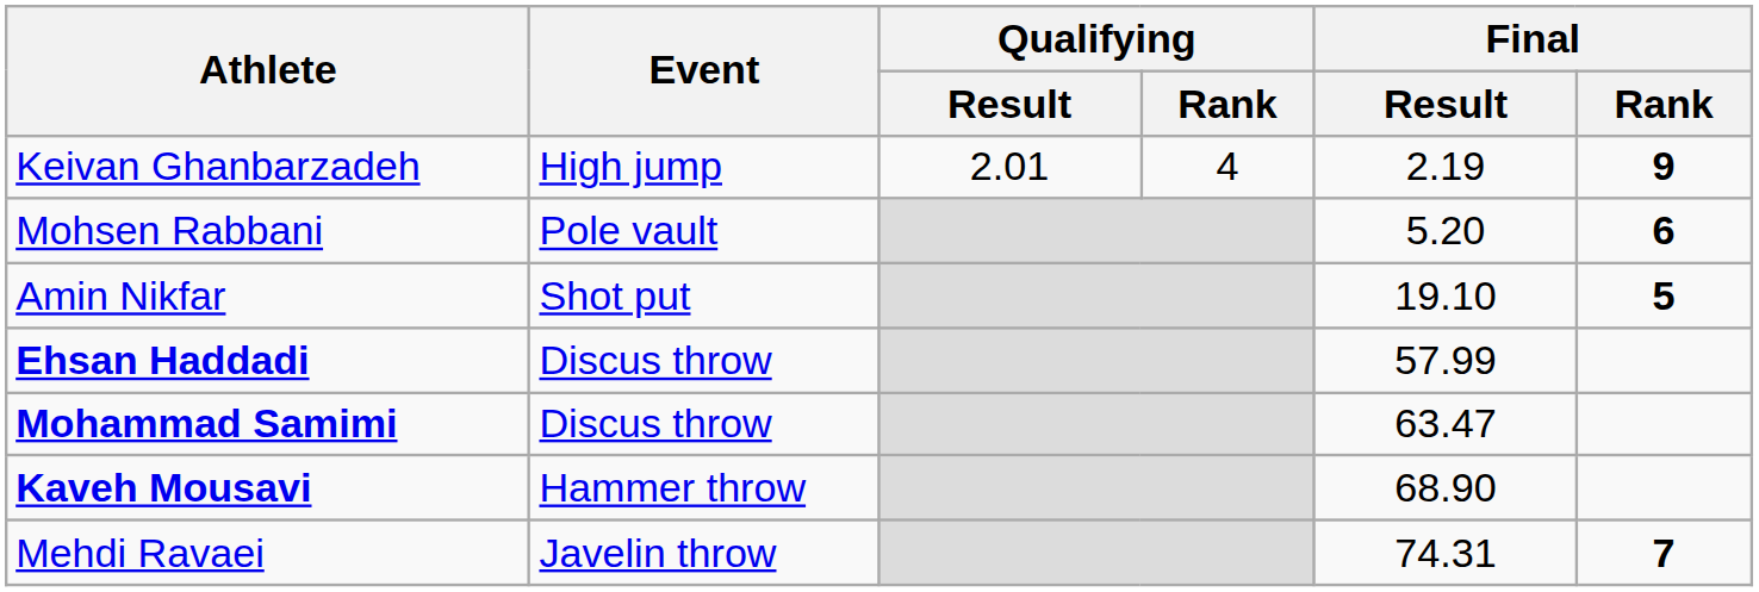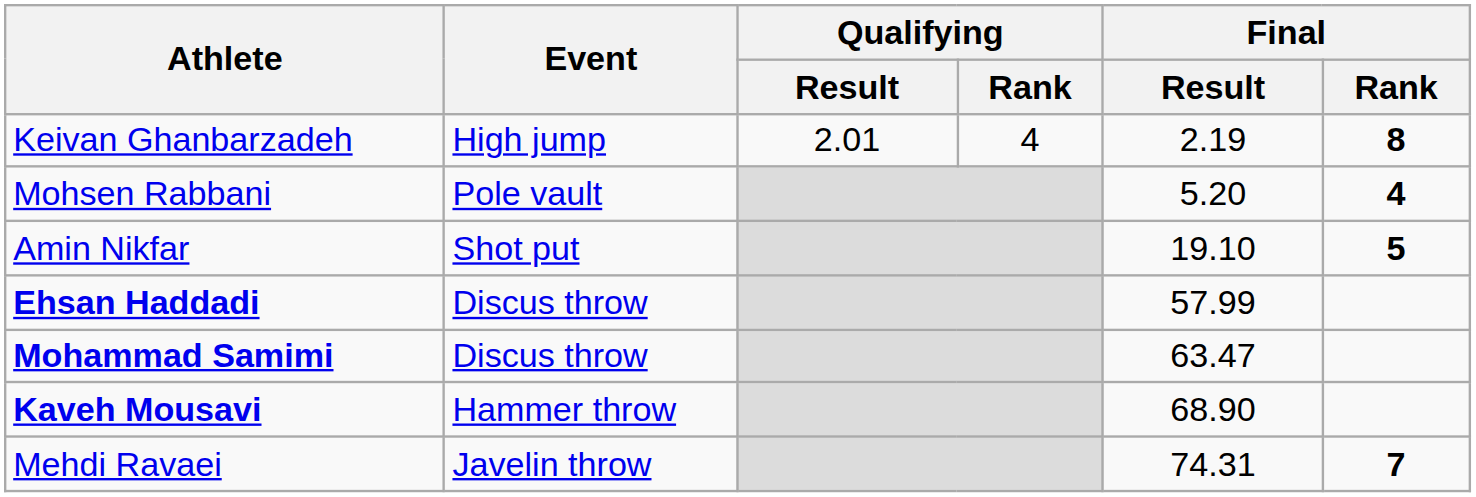 <table class="wikitable" width="70%" style="text-align:center; font-size:90%">
 <tr>
 <th rowspan="2" width="30%">Athlete</th>
 <th rowspan="2" width="20%">Event</th>
 <th colspan="2" width="25%">Qualifying</th>
 <th colspan="2" width="25%">Final</th>
 </tr>
 <tr>
 <th width="15%">Result</th>
 <th>Rank</th>
 <th width="15%">Result</th>
 <th>Rank</th>
 </tr>
 <tr>
 <td align="left"><a href='#'>Keivan Ghanbarzadeh</a></td>
 <td align="left"><a href='#'>High jump</a></td>
 <td>2.01</td>
 <td>4 <strong></strong></td>
 <td>2.19</td>
-<td><strong>9</strong></td>
+<td><strong>8</strong></td>
 </tr>
 <tr>
 <td align="left"><a href='#'>Mohsen Rabbani</a></td>
 <td align="left"><a href='#'>Pole vault</a></td>
 <td bgcolor=#DCDCDC colspan=2></td>
 <td>5.20</td>
-<td><strong>6</strong></td>
+<td><strong>4</strong></td>
 </tr>
 <tr>
 <td align="left"><a href='#'>Amin Nikfar</a></td>
 <td align="left"><a href='#'>Shot put</a></td>
 <td bgcolor=#DCDCDC colspan=2></td>
 <td>19.10</td>
 <td><strong>5</strong></td>
 </tr>
 <tr>
 <td align="left"><strong><a href='#'>Ehsan Haddadi</a></strong></td>
 <td align="left"><a href='#'>Discus throw</a></td>
 <td bgcolor=#DCDCDC colspan=2></td>
 <td>57.99 </td>
 <td></td>
 </tr>
 <tr>
 <td align="left"><strong><a href='#'>Mohammad Samimi</a></strong></td>
 <td align="left"><a href='#'>Discus throw</a></td>
 <td bgcolor=#DCDCDC colspan=2></td>
 <td>63.47</td>
 <td></td>
 </tr>
 <tr>
 <td align="left"><strong><a href='#'>Kaveh Mousavi</a></strong></td>
 <td align="left"><a href='#'>Hammer throw</a></td>
 <td bgcolor=#DCDCDC colspan=2></td>
 <td>68.90</td>
 <td></td>
 </tr>
 <tr>
 <td align="left"><a href='#'>Mehdi Ravaei</a></td>
 <td align="left"><a href='#'>Javelin throw</a></td>
 <td bgcolor=#DCDCDC colspan=2></td>
 <td>74.31</td>
 <td><strong>7</strong></td>
 </tr>
 </table>
